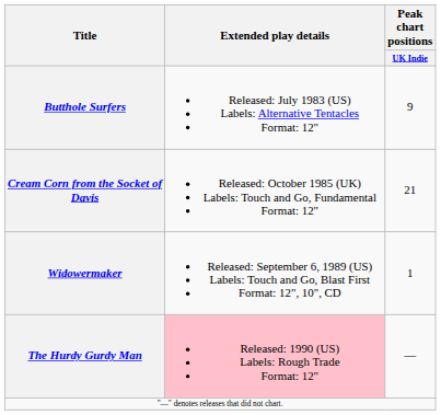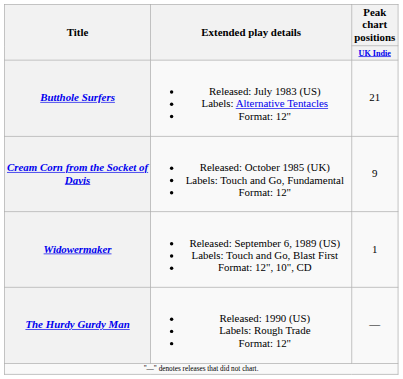 <table class="wikitable plainrowheaders" style="text-align:center;">
 <tr>
 <th scope="col" rowspan="2" style="width:13em;">Title</th>
 <th scope="col" rowspan="2" style="width:18em;">Extended play details</th>
 <th scope="col" colspan="1">Peak chart positions</th>
 </tr>
 <tr>
 <th scope="col" style="width:2.5em;font-size:75%;"><a href='#'>UK Indie</a><br></th>
 </tr>
 <tr>
 <th scope="row"><em><a href='#'>Butthole Surfers</a></em></th>
 <td><br><ul><li>Released: July 1983 (US)</li><li>Labels: <a href='#'>Alternative Tentacles</a></li><li>Format: 12"</li></ul></td>
-<td>9</td>
+<td>21</td>
 </tr>
 <tr>
 <th scope="row"><em><a href='#'>Cream Corn from the Socket of Davis</a></em></th>
 <td><br><ul><li>Released: October 1985 (UK)</li><li>Labels: Touch and Go, Fundamental</li><li>Format: 12"</li></ul></td>
-<td>21</td>
+<td>9</td>
 </tr>
 <tr>
 <th scope="row"><em><a href='#'>Widowermaker</a></em></th>
 <td><br><ul><li>Released: September 6, 1989 (US)</li><li>Labels: Touch and Go, Blast First</li><li>Format: 12", 10", CD</li></ul></td>
 <td>1</td>
 </tr>
 <tr>
 <th scope="row"><em><a href='#'>The Hurdy Gurdy Man</a></em></th>
-<td style="background: pink;"><br><ul><li>Released: 1990 (US)</li><li>Labels: Rough Trade</li><li>Format: 12"</li></ul></td>
+<td><br><ul><li>Released: 1990 (US)</li><li>Labels: Rough Trade</li><li>Format: 12"</li></ul></td>
 <td>—</td>
 </tr>
 <tr>
 <td colspan="22" style="text-align:center; font-size:8pt;">"—" denotes releases that did not chart.</td>
 </tr>
 </table>
